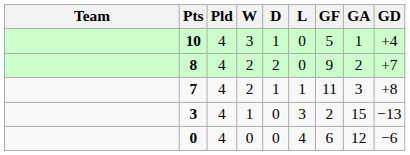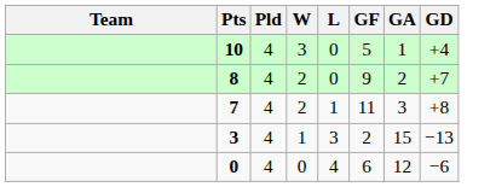 <table class="wikitable" style="text-align:center;">
 <tr>
 <th width=175>Team</th>
 <th width=20 abbr="Points">Pts</th>
 <th width=20 abbr="Played">Pld</th>
 <th width=20 abbr="Won">W</th>
-<th width=20 abbr="Drawn">D</th>
 <th width=20 abbr="Lost">L</th>
 <th width=20 abbr="Goals for">GF</th>
 <th width=20 abbr="Goals against">GA</th>
 <th width=20 abbr="Goal difference">GD</th>
 </tr>
 <tr align=center style="background:#ccffcc;">
 <td style="text-align:left;"></td>
 <td><strong>10</strong></td>
 <td>4</td>
 <td>3</td>
-<td>1</td>
 <td>0</td>
 <td>5</td>
 <td>1</td>
 <td>+4</td>
 </tr>
 <tr align=center style="background:#ccffcc;">
 <td style="text-align:left;"></td>
 <td><strong>8</strong></td>
 <td>4</td>
-<td>2</td>
 <td>2</td>
 <td>0</td>
 <td>9</td>
 <td>2</td>
 <td>+7</td>
 </tr>
 <tr align=center>
 <td style="text-align:left;"></td>
 <td><strong>7</strong></td>
 <td>4</td>
 <td>2</td>
 <td>1</td>
-<td>1</td>
 <td>11</td>
 <td>3</td>
 <td>+8</td>
 </tr>
 <tr align=center>
 <td style="text-align:left;"></td>
 <td><strong>3</strong></td>
 <td>4</td>
 <td>1</td>
-<td>0</td>
 <td>3</td>
 <td>2</td>
 <td>15</td>
 <td>−13</td>
 </tr>
 <tr align=center>
 <td style="text-align:left;"></td>
 <td><strong>0</strong></td>
 <td>4</td>
 <td>0</td>
-<td>0</td>
 <td>4</td>
 <td>6</td>
 <td>12</td>
 <td>−6</td>
 </tr>
 </table>
